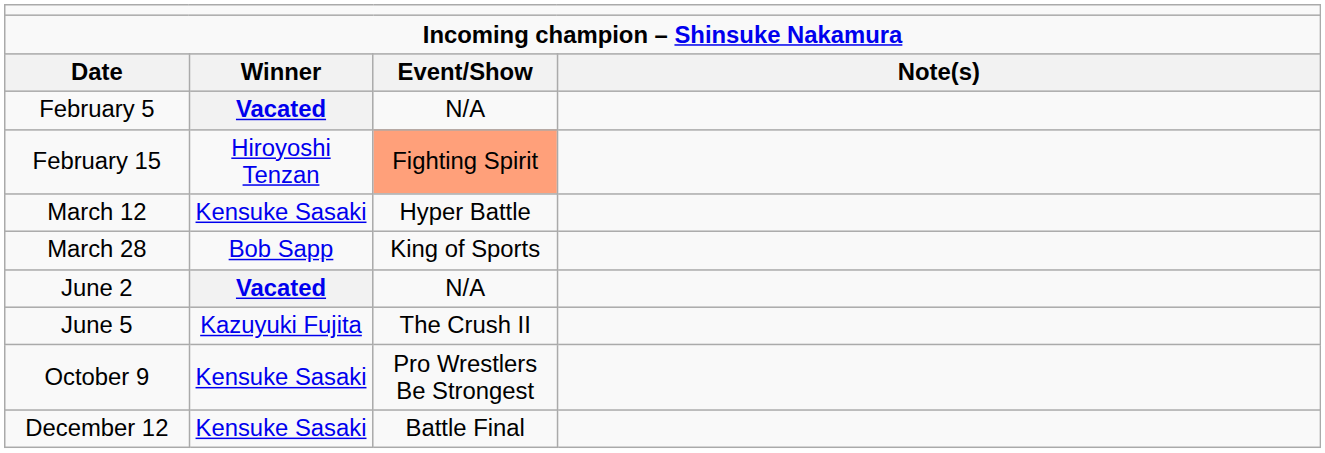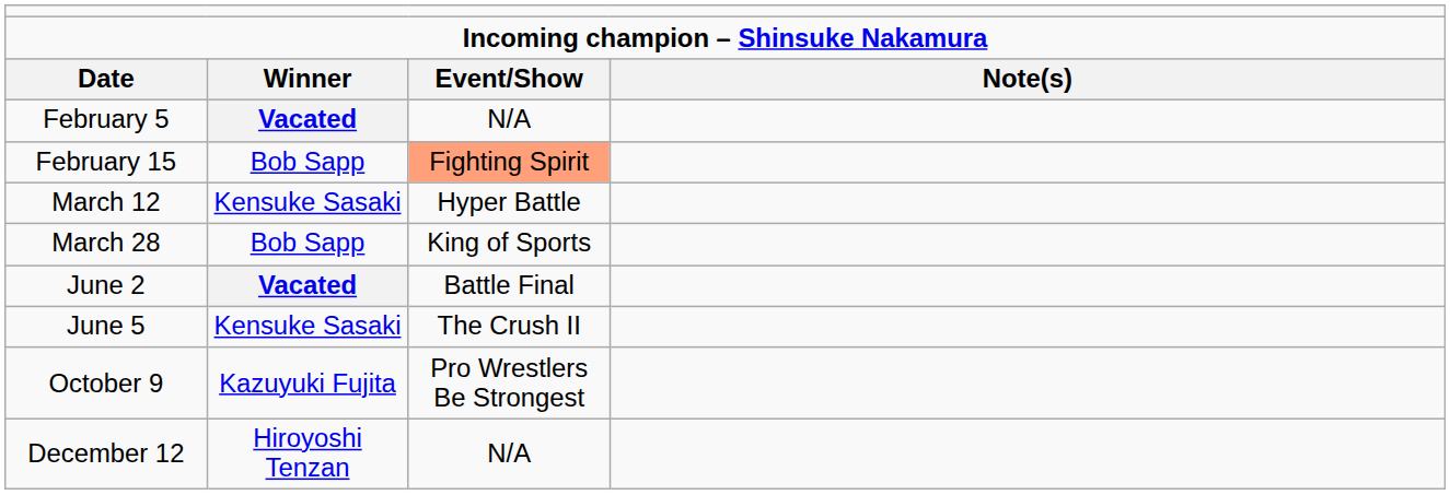 <table class="wikitable" style="text-align:center; width:100%;">
 <tr>
 <td colspan="5"></td>
 </tr>
 <tr>
 <td colspan="5"><strong>Incoming champion – <a href='#'>Shinsuke Nakamura</a></strong></td>
 </tr>
 <tr>
 <th width=14%>Date</th>
 <th width=14%>Winner</th>
 <th width=14%>Event/Show</th>
 <th width=58%>Note(s)</th>
 </tr>
 <tr>
 <td>February 5</td>
 <th><a href='#'>Vacated</a></th>
 <td>N/A</td>
 <td align="left"></td>
 </tr>
 <tr>
 <td>February 15</td>
-<td><a href='#'>Hiroyoshi Tenzan</a></td>
+<td><a href='#'>Bob Sapp</a></td>
 <td style="background: lightsalmon;">Fighting Spirit</td>
 <td align="left"></td>
 </tr>
 <tr>
 <td>March 12</td>
 <td><a href='#'>Kensuke Sasaki</a></td>
 <td>Hyper Battle</td>
 <td align="left"></td>
 </tr>
 <tr>
 <td>March 28</td>
 <td><a href='#'>Bob Sapp</a></td>
 <td>King of Sports</td>
 <td align="left"></td>
 </tr>
 <tr>
 <td>June 2</td>
 <th><a href='#'>Vacated</a></th>
-<td>N/A</td>
+<td>Battle Final</td>
 <td align="left"></td>
 </tr>
 <tr>
 <td>June 5</td>
-<td><a href='#'>Kazuyuki Fujita</a></td>
+<td><a href='#'>Kensuke Sasaki</a></td>
 <td>The Crush II</td>
 <td align="left"></td>
 </tr>
 <tr>
 <td>October 9</td>
-<td><a href='#'>Kensuke Sasaki</a></td>
+<td><a href='#'>Kazuyuki Fujita</a></td>
 <td>Pro Wrestlers Be Strongest</td>
 <td align="left"></td>
 </tr>
 <tr>
 <td>December 12</td>
-<td><a href='#'>Kensuke Sasaki</a></td>
-<td>Battle Final</td>
+<td><a href='#'>Hiroyoshi Tenzan</a></td>
+<td>N/A</td>
 <td align="left"></td>
 </tr>
 </table>
